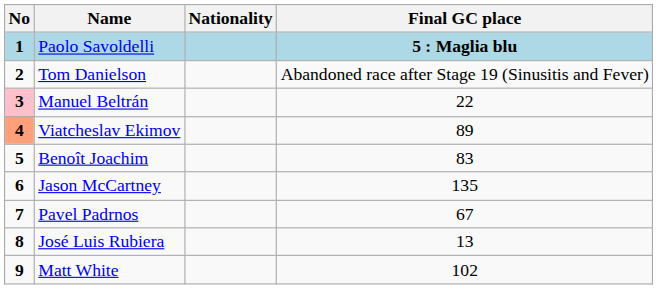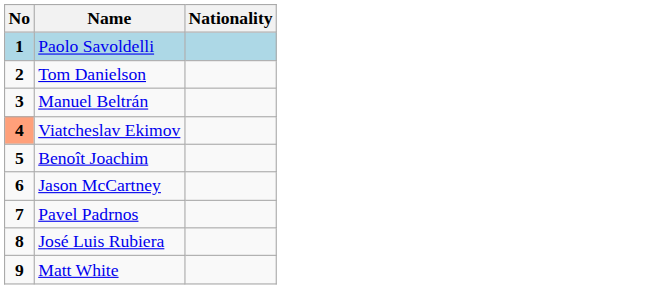 <table class="wikitable">
 <tr>
 <th>No</th>
 <th>Name</th>
 <th>Nationality</th>
-<th>Final GC place</th>
 </tr>
 <tr style="background:lightblue">
 <td align="center"><strong>1</strong></td>
 <td><a href='#'>Paolo Savoldelli</a></td>
 <td></td>
-<td align="center"><strong>5 : Maglia blu</strong></td>
 </tr>
 <tr --->
 <td align="center"><strong>2</strong></td>
 <td><a href='#'>Tom Danielson</a></td>
 <td></td>
-<td align="center">Abandoned race after Stage 19 (Sinusitis and Fever)</td>
 </tr>
 <tr --->
-<td align="center" style="background: pink;"><strong>3</strong></td>
+<td align="center"><strong>3</strong></td>
 <td><a href='#'>Manuel Beltrán</a></td>
 <td></td>
-<td align="center">22</td>
 </tr>
 <tr --->
 <td align="center" style="background: lightsalmon;"><strong>4</strong></td>
 <td><a href='#'>Viatcheslav Ekimov</a></td>
 <td></td>
-<td align="center">89</td>
 </tr>
 <tr --->
 <td align="center"><strong>5</strong></td>
 <td><a href='#'>Benoît Joachim</a></td>
 <td></td>
-<td align="center">83</td>
 </tr>
 <tr --->
 <td align="center"><strong>6</strong></td>
 <td><a href='#'>Jason McCartney</a></td>
 <td></td>
-<td align="center">135</td>
 </tr>
 <tr --->
 <td align="center"><strong>7</strong></td>
 <td><a href='#'>Pavel Padrnos</a></td>
 <td></td>
-<td align="center">67</td>
 </tr>
 <tr --->
 <td align="center"><strong>8</strong></td>
 <td><a href='#'>José Luis Rubiera</a></td>
 <td></td>
-<td align="center">13</td>
 </tr>
 <tr --->
 <td align="center"><strong>9</strong></td>
 <td><a href='#'>Matt White</a></td>
 <td></td>
-<td align="center">102</td>
 </tr>
 </table>
